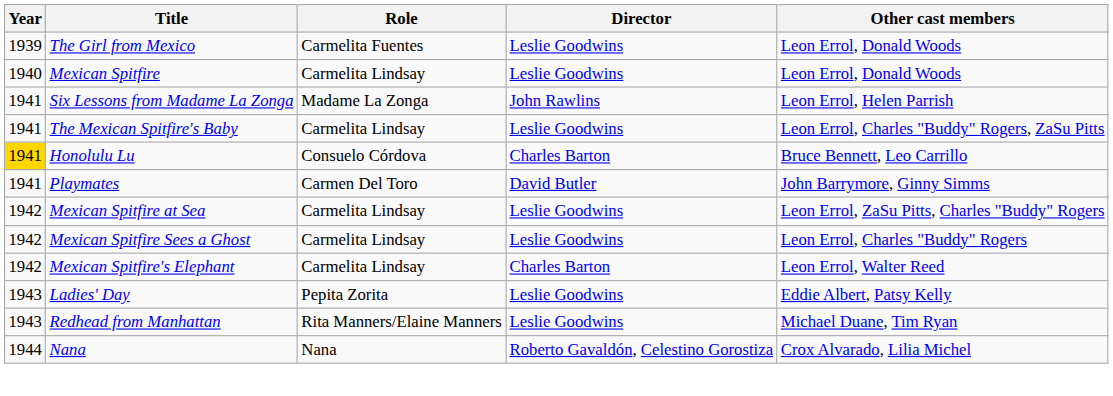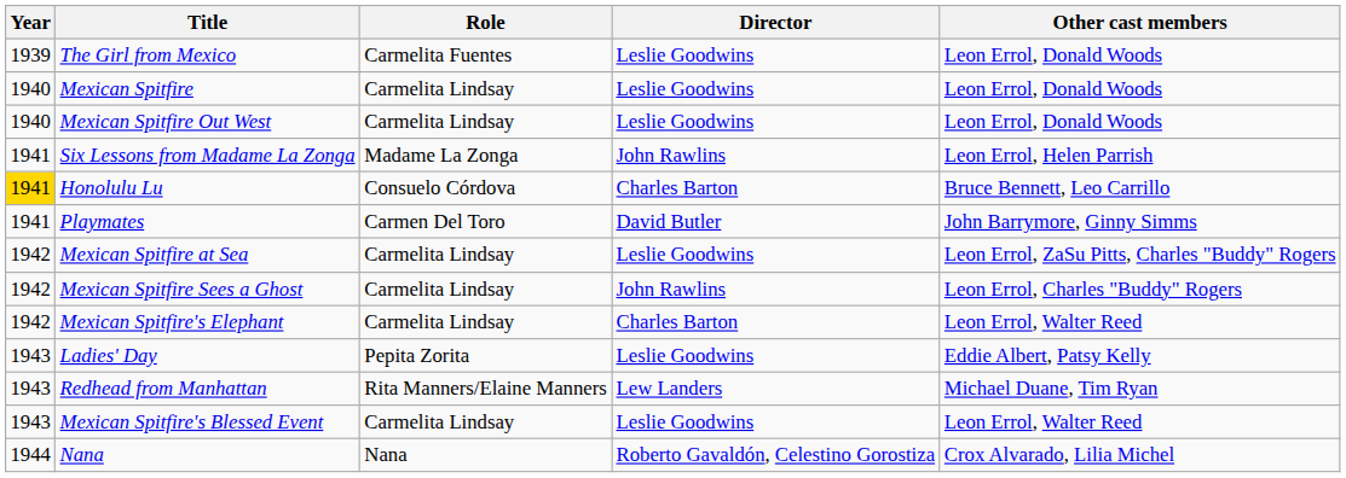 <table class="wikitable" style="font-size: 95%;">
 <tr>
 <th>Year</th>
 <th>Title</th>
 <th>Role</th>
 <th>Director</th>
 <th>Other cast members</th>
 </tr>
 <tr>
 <td>1939</td>
 <td><em><a href='#'>The Girl from Mexico</a></em></td>
 <td>Carmelita Fuentes</td>
 <td><a href='#'>Leslie Goodwins</a></td>
 <td><a href='#'>Leon Errol</a>, <a href='#'>Donald Woods</a></td>
 </tr>
 <tr>
 <td>1940</td>
 <td><em><a href='#'>Mexican Spitfire</a></em></td>
 <td>Carmelita Lindsay</td>
 <td><a href='#'>Leslie Goodwins</a></td>
 <td><a href='#'>Leon Errol</a>, <a href='#'>Donald Woods</a></td>
 </tr>
 <tr>
+<td>1940</td>
+<td><em><a href='#'>Mexican Spitfire Out West</a></em></td>
+<td>Carmelita Lindsay</td>
+<td><a href='#'>Leslie Goodwins</a></td>
+<td><a href='#'>Leon Errol</a>, <a href='#'>Donald Woods</a></td>
+</tr>
+<tr>
 <td>1941</td>
 <td><em><a href='#'>Six Lessons from Madame La Zonga</a></em></td>
 <td>Madame La Zonga</td>
 <td><a href='#'>John Rawlins</a></td>
 <td><a href='#'>Leon Errol</a>, <a href='#'>Helen Parrish</a></td>
-</tr>
-<tr>
-<td>1941</td>
-<td><em><a href='#'>The Mexican Spitfire's Baby</a></em></td>
-<td>Carmelita Lindsay</td>
-<td><a href='#'>Leslie Goodwins</a></td>
-<td><a href='#'>Leon Errol</a>, <a href='#'>Charles "Buddy" Rogers</a>, <a href='#'>ZaSu Pitts</a></td>
 </tr>
 <tr>
 <td style="background: gold;">1941</td>
 <td><em><a href='#'>Honolulu Lu</a></em></td>
 <td>Consuelo Córdova</td>
 <td><a href='#'>Charles Barton</a></td>
 <td><a href='#'>Bruce Bennett</a>, <a href='#'>Leo Carrillo</a></td>
 </tr>
 <tr>
 <td>1941</td>
 <td><em><a href='#'>Playmates</a></em></td>
 <td>Carmen Del Toro</td>
 <td><a href='#'>David Butler</a></td>
 <td><a href='#'>John Barrymore</a>, <a href='#'>Ginny Simms</a></td>
 </tr>
 <tr>
 <td>1942</td>
 <td><em><a href='#'>Mexican Spitfire at Sea</a></em></td>
 <td>Carmelita Lindsay</td>
 <td><a href='#'>Leslie Goodwins</a></td>
 <td><a href='#'>Leon Errol</a>, <a href='#'>ZaSu Pitts</a>, <a href='#'>Charles "Buddy" Rogers</a></td>
 </tr>
 <tr>
 <td>1942</td>
 <td><em><a href='#'>Mexican Spitfire Sees a Ghost</a></em></td>
 <td>Carmelita Lindsay</td>
-<td><a href='#'>Leslie Goodwins</a></td>
+<td><a href='#'>John Rawlins</a></td>
 <td><a href='#'>Leon Errol</a>, <a href='#'>Charles "Buddy" Rogers</a></td>
 </tr>
 <tr>
 <td>1942</td>
 <td><em><a href='#'>Mexican Spitfire's Elephant</a></em></td>
 <td>Carmelita Lindsay</td>
 <td><a href='#'>Charles Barton</a></td>
 <td><a href='#'>Leon Errol</a>, <a href='#'>Walter Reed</a></td>
 </tr>
 <tr>
 <td>1943</td>
 <td><em><a href='#'>Ladies' Day</a></em></td>
 <td>Pepita Zorita</td>
 <td><a href='#'>Leslie Goodwins</a></td>
 <td><a href='#'>Eddie Albert</a>, <a href='#'>Patsy Kelly</a></td>
 </tr>
 <tr>
 <td>1943</td>
 <td><em><a href='#'>Redhead from Manhattan</a></em></td>
 <td>Rita Manners/Elaine Manners</td>
+<td><a href='#'>Lew Landers</a></td>
+<td><a href='#'>Michael Duane</a>, <a href='#'>Tim Ryan</a></td>
+</tr>
+<tr>
+<td>1943</td>
+<td><em><a href='#'>Mexican Spitfire's Blessed Event</a></em></td>
+<td>Carmelita Lindsay</td>
 <td><a href='#'>Leslie Goodwins</a></td>
-<td><a href='#'>Michael Duane</a>, <a href='#'>Tim Ryan</a></td>
+<td><a href='#'>Leon Errol</a>, <a href='#'>Walter Reed</a></td>
 </tr>
 <tr>
 <td>1944</td>
 <td><em><a href='#'>Nana</a></em></td>
 <td>Nana</td>
 <td><a href='#'>Roberto Gavaldón</a>, <a href='#'>Celestino Gorostiza</a></td>
 <td><a href='#'>Crox Alvarado</a>, <a href='#'>Lilia Michel</a></td>
 </tr>
 </table>
